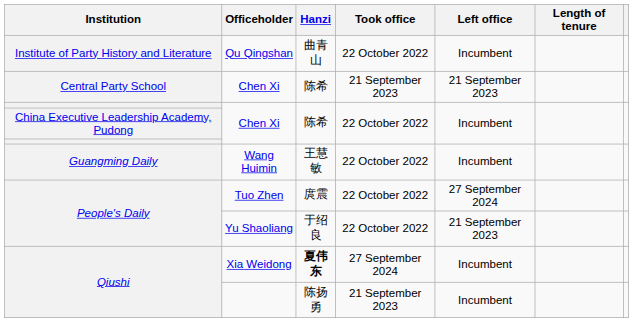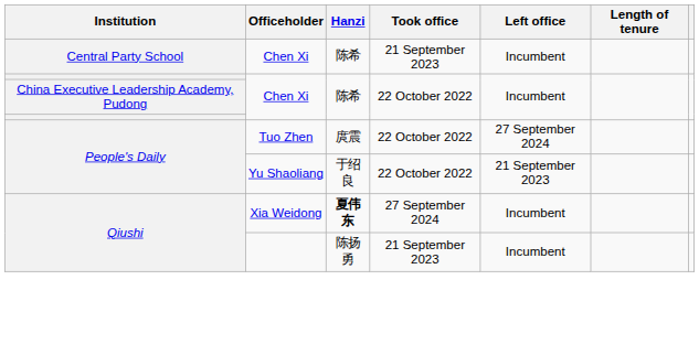 <table class="wikitable sortable plainrowheaders" style=text-align:center>
 <tr>
 <th scope="col">Institution</th>
 <th scope="col">Officeholder</th>
 <th scope="col"><a href='#'>Hanzi</a></th>
 <th scope="col">Took office</th>
 <th scope="col">Left office</th>
 <th scope="col">Length of tenure</th>
 <th scope=col class="unsortable"></th>
 </tr>
 <tr>
-<th scope="row" style="font-weight:normal;"><a href='#'>Institute of Party History and Literature</a></th>
-<td><a href='#'>Qu Qingshan</a></td>
-<td>曲青山</td>
-<td>22 October 2022</td>
-<td>Incumbent</td>
-<td></td>
-<td></td>
-</tr>
-<tr>
 <th scope="row" style="font-weight:normal;"><a href='#'>Central Party School</a></th>
 <td><a href='#'>Chen Xi</a></td>
 <td>陈希</td>
 <td>21 September 2023</td>
-<td>21 September 2023</td>
+<td>Incumbent</td>
 <td></td>
 <td></td>
 </tr>
 <tr>
 <th scope="row" style="font-weight:normal;"></th>
 <td rowspan="3"><a href='#'>Chen Xi</a></td>
 <td rowspan="3">陈希</td>
 <td rowspan="3">22 October 2022</td>
 <td rowspan="3">Incumbent</td>
 <td rowspan="3"></td>
 <td rowspan="3"></td>
 </tr>
 <tr>
 <th scope="row" style="font-weight:normal;"><a href='#'>China Executive Leadership Academy, Pudong</a></th>
 </tr>
 <tr>
 <th scope="row" style="font-weight:normal;"></th>
-</tr>
-<tr>
-<th scope="row" style="font-weight:normal;"><em><a href='#'>Guangming Daily</a></em></th>
-<td><a href='#'>Wang Huimin</a></td>
-<td>王慧敏</td>
-<td>22 October 2022</td>
-<td>Incumbent</td>
-<td></td>
-<td></td>
 </tr>
 <tr>
 <th rowspan="2" scope="row" style="font-weight:normal;"><em><a href='#'>People's Daily</a></em></th>
 <td><a href='#'>Tuo Zhen</a></td>
 <td>庹震</td>
 <td>22 October 2022</td>
 <td>27 September 2024</td>
 <td></td>
 <td></td>
 </tr>
 <tr>
 <td><a href='#'>Yu Shaoliang</a></td>
 <td>于绍良</td>
 <td>22 October 2022</td>
 <td>21 September 2023</td>
 <td></td>
 <td></td>
 </tr>
 <tr>
 <th rowspan="2" scope="row" style="font-weight:normal;"><em><a href='#'>Qiushi</a></em></th>
 <td><a href='#'>Xia Weidong</a></td>
 <td><strong>夏伟东</strong></td>
 <td>27 September 2024</td>
 <td>Incumbent</td>
 <td></td>
 <td></td>
 </tr>
 <tr>
 <td></td>
 <td>陈扬勇</td>
 <td>21 September 2023</td>
 <td>Incumbent</td>
 <td></td>
 <td></td>
 </tr>
 </table>
